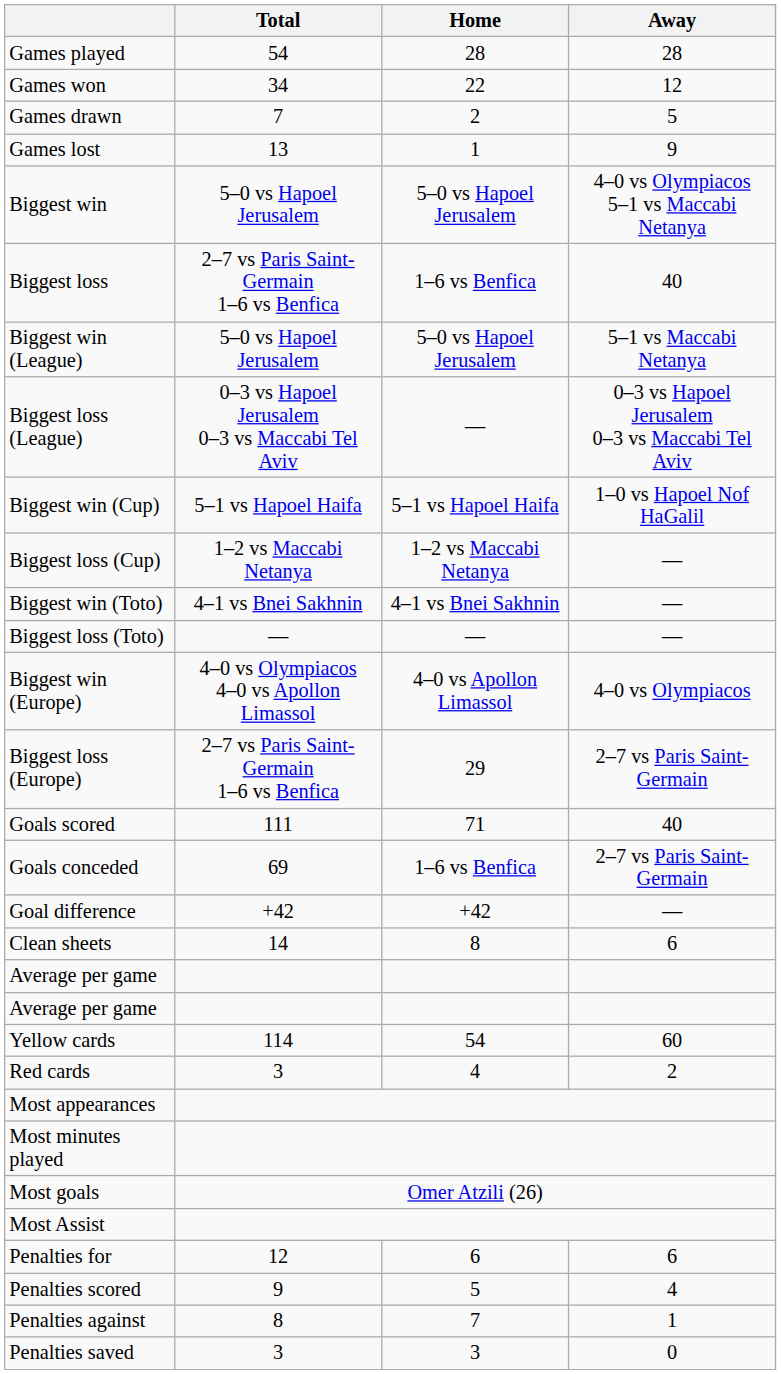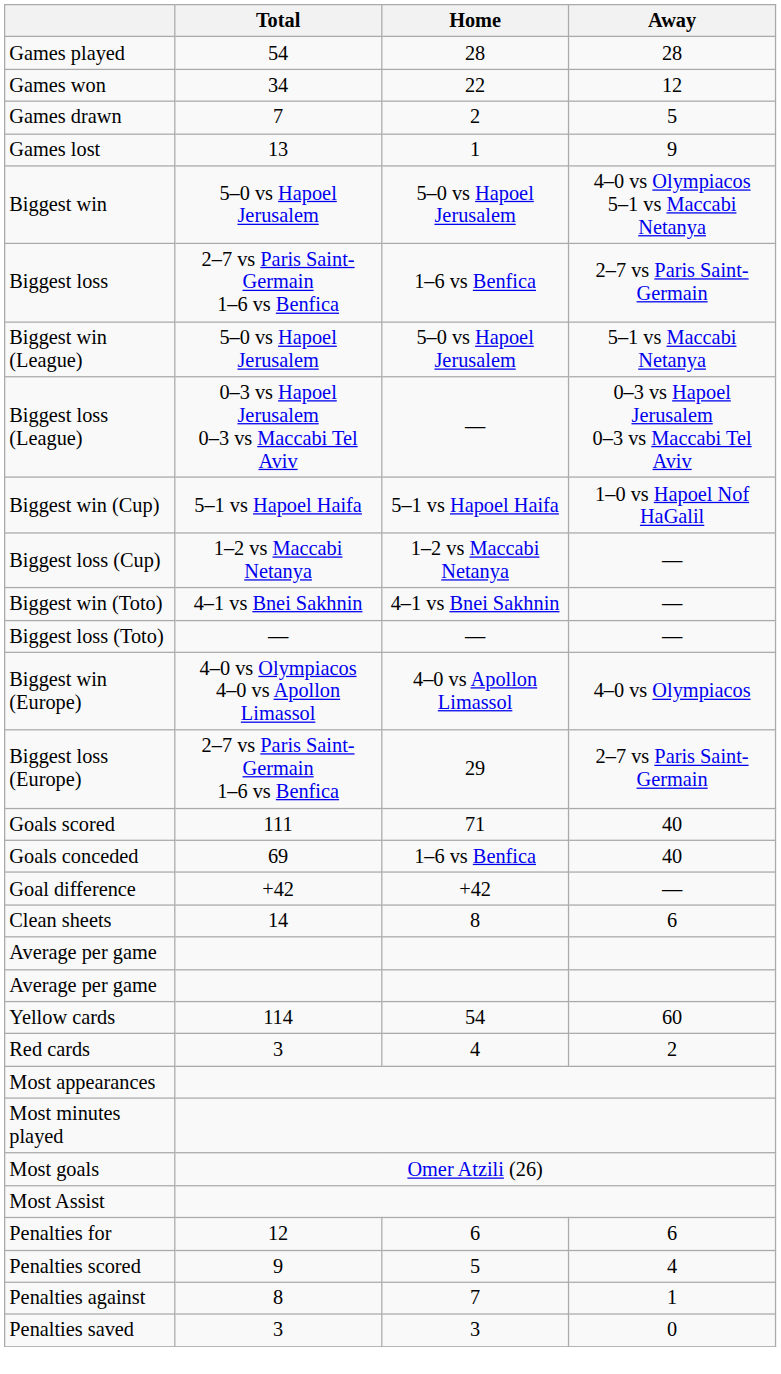 <table class="wikitable" style="text-align: center;">
 <tr>
 <th></th>
 <th>Total</th>
 <th>Home</th>
 <th>Away</th>
 </tr>
 <tr>
 <td align=left>Games played</td>
 <td>54</td>
 <td>28</td>
 <td>28</td>
 </tr>
 <tr>
 <td align=left>Games won</td>
 <td>34</td>
 <td>22</td>
 <td>12</td>
 </tr>
 <tr>
 <td align=left>Games drawn</td>
 <td>7</td>
 <td>2</td>
 <td>5</td>
 </tr>
 <tr>
 <td align=left>Games lost</td>
 <td>13</td>
 <td>1</td>
 <td>9</td>
 </tr>
 <tr>
 <td align=left>Biggest win</td>
 <td>5–0 vs <a href='#'>Hapoel Jerusalem</a></td>
 <td>5–0 vs <a href='#'>Hapoel Jerusalem</a></td>
 <td>4–0 vs <a href='#'>Olympiacos</a><br> 5–1 vs <a href='#'>Maccabi Netanya</a></td>
 </tr>
 <tr>
 <td align=left>Biggest loss</td>
 <td>2–7 vs <a href='#'>Paris Saint-Germain</a><br>1–6 vs <a href='#'>Benfica</a></td>
 <td>1–6 vs <a href='#'>Benfica</a></td>
-<td>40</td>
+<td>2–7 vs <a href='#'>Paris Saint-Germain</a></td>
 </tr>
 <tr>
 <td align=left>Biggest win (League)</td>
 <td>5–0 vs <a href='#'>Hapoel Jerusalem</a></td>
 <td>5–0 vs <a href='#'>Hapoel Jerusalem</a></td>
 <td>5–1 vs <a href='#'>Maccabi Netanya</a></td>
 </tr>
 <tr>
 <td align=left>Biggest loss (League)</td>
 <td>0–3 vs <a href='#'>Hapoel Jerusalem</a><br>0–3 vs <a href='#'>Maccabi Tel Aviv</a></td>
 <td>—</td>
 <td>0–3 vs <a href='#'>Hapoel Jerusalem</a><br>0–3 vs <a href='#'>Maccabi Tel Aviv</a></td>
 </tr>
 <tr>
 <td align=left>Biggest win (Cup)</td>
 <td>5–1 vs <a href='#'>Hapoel Haifa</a></td>
 <td>5–1 vs <a href='#'>Hapoel Haifa</a></td>
 <td>1–0 vs <a href='#'>Hapoel Nof HaGalil</a></td>
 </tr>
 <tr>
 <td align=left>Biggest loss (Cup)</td>
 <td>1–2 vs <a href='#'>Maccabi Netanya</a></td>
 <td>1–2 vs <a href='#'>Maccabi Netanya</a></td>
 <td>—</td>
 </tr>
 <tr>
 <td align=left>Biggest win (Toto)</td>
 <td>4–1 vs <a href='#'>Bnei Sakhnin</a></td>
 <td>4–1 vs <a href='#'>Bnei Sakhnin</a></td>
 <td>—</td>
 </tr>
 <tr>
 <td align=left>Biggest loss (Toto)</td>
 <td>—</td>
 <td>—</td>
 <td>—</td>
 </tr>
 <tr>
 <td align=left>Biggest win (Europe)</td>
 <td>4–0 vs <a href='#'>Olympiacos</a><br>4–0 vs <a href='#'>Apollon Limassol</a></td>
 <td>4–0 vs <a href='#'>Apollon Limassol</a></td>
 <td>4–0 vs <a href='#'>Olympiacos</a></td>
 </tr>
 <tr>
 <td align=left>Biggest loss (Europe)</td>
 <td>2–7 vs <a href='#'>Paris Saint-Germain</a><br> 1–6 vs <a href='#'>Benfica</a></td>
 <td>29</td>
 <td>2–7 vs <a href='#'>Paris Saint-Germain</a></td>
 </tr>
 <tr>
 <td align=left>Goals scored</td>
 <td>111</td>
 <td>71</td>
 <td>40</td>
 </tr>
 <tr>
 <td align=left>Goals conceded</td>
 <td>69</td>
 <td>1–6 vs <a href='#'>Benfica</a></td>
-<td>2–7 vs <a href='#'>Paris Saint-Germain</a></td>
+<td>40</td>
 </tr>
 <tr>
 <td align=left>Goal difference</td>
 <td>+42</td>
 <td>+42</td>
 <td>—</td>
 </tr>
 <tr>
 <td align=left>Clean sheets</td>
 <td>14</td>
 <td>8</td>
 <td>6</td>
 </tr>
 <tr>
 <td align=left>Average  per game</td>
 <td></td>
 <td></td>
 <td></td>
 </tr>
 <tr>
 <td align=left>Average  per game</td>
 <td></td>
 <td></td>
 <td></td>
 </tr>
 <tr>
 <td align=left>Yellow cards</td>
 <td>114</td>
 <td>54</td>
 <td>60</td>
 </tr>
 <tr>
 <td align=left>Red cards</td>
 <td>3</td>
 <td>4</td>
 <td>2</td>
 </tr>
 <tr>
 <td align=left>Most appearances</td>
 <td colspan=3></td>
 </tr>
 <tr>
 <td align=left>Most minutes played</td>
 <td colspan=3></td>
 </tr>
 <tr>
 <td align=left>Most goals</td>
 <td colspan=3><a href='#'>Omer Atzili</a> (26)</td>
 </tr>
 <tr>
 <td align=left>Most Assist</td>
 <td colspan=3></td>
 </tr>
 <tr>
 <td align=left>Penalties for</td>
 <td>12</td>
 <td>6</td>
 <td>6</td>
 </tr>
 <tr>
 <td align=left>Penalties scored</td>
 <td>9</td>
 <td>5</td>
 <td>4</td>
 </tr>
 <tr>
 <td align=left>Penalties against</td>
 <td>8</td>
 <td>7</td>
 <td>1</td>
 </tr>
 <tr>
 <td align=left>Penalties saved</td>
 <td>3</td>
 <td>3</td>
 <td>0</td>
 </tr>
 <tr>
 </tr>
 </table>
